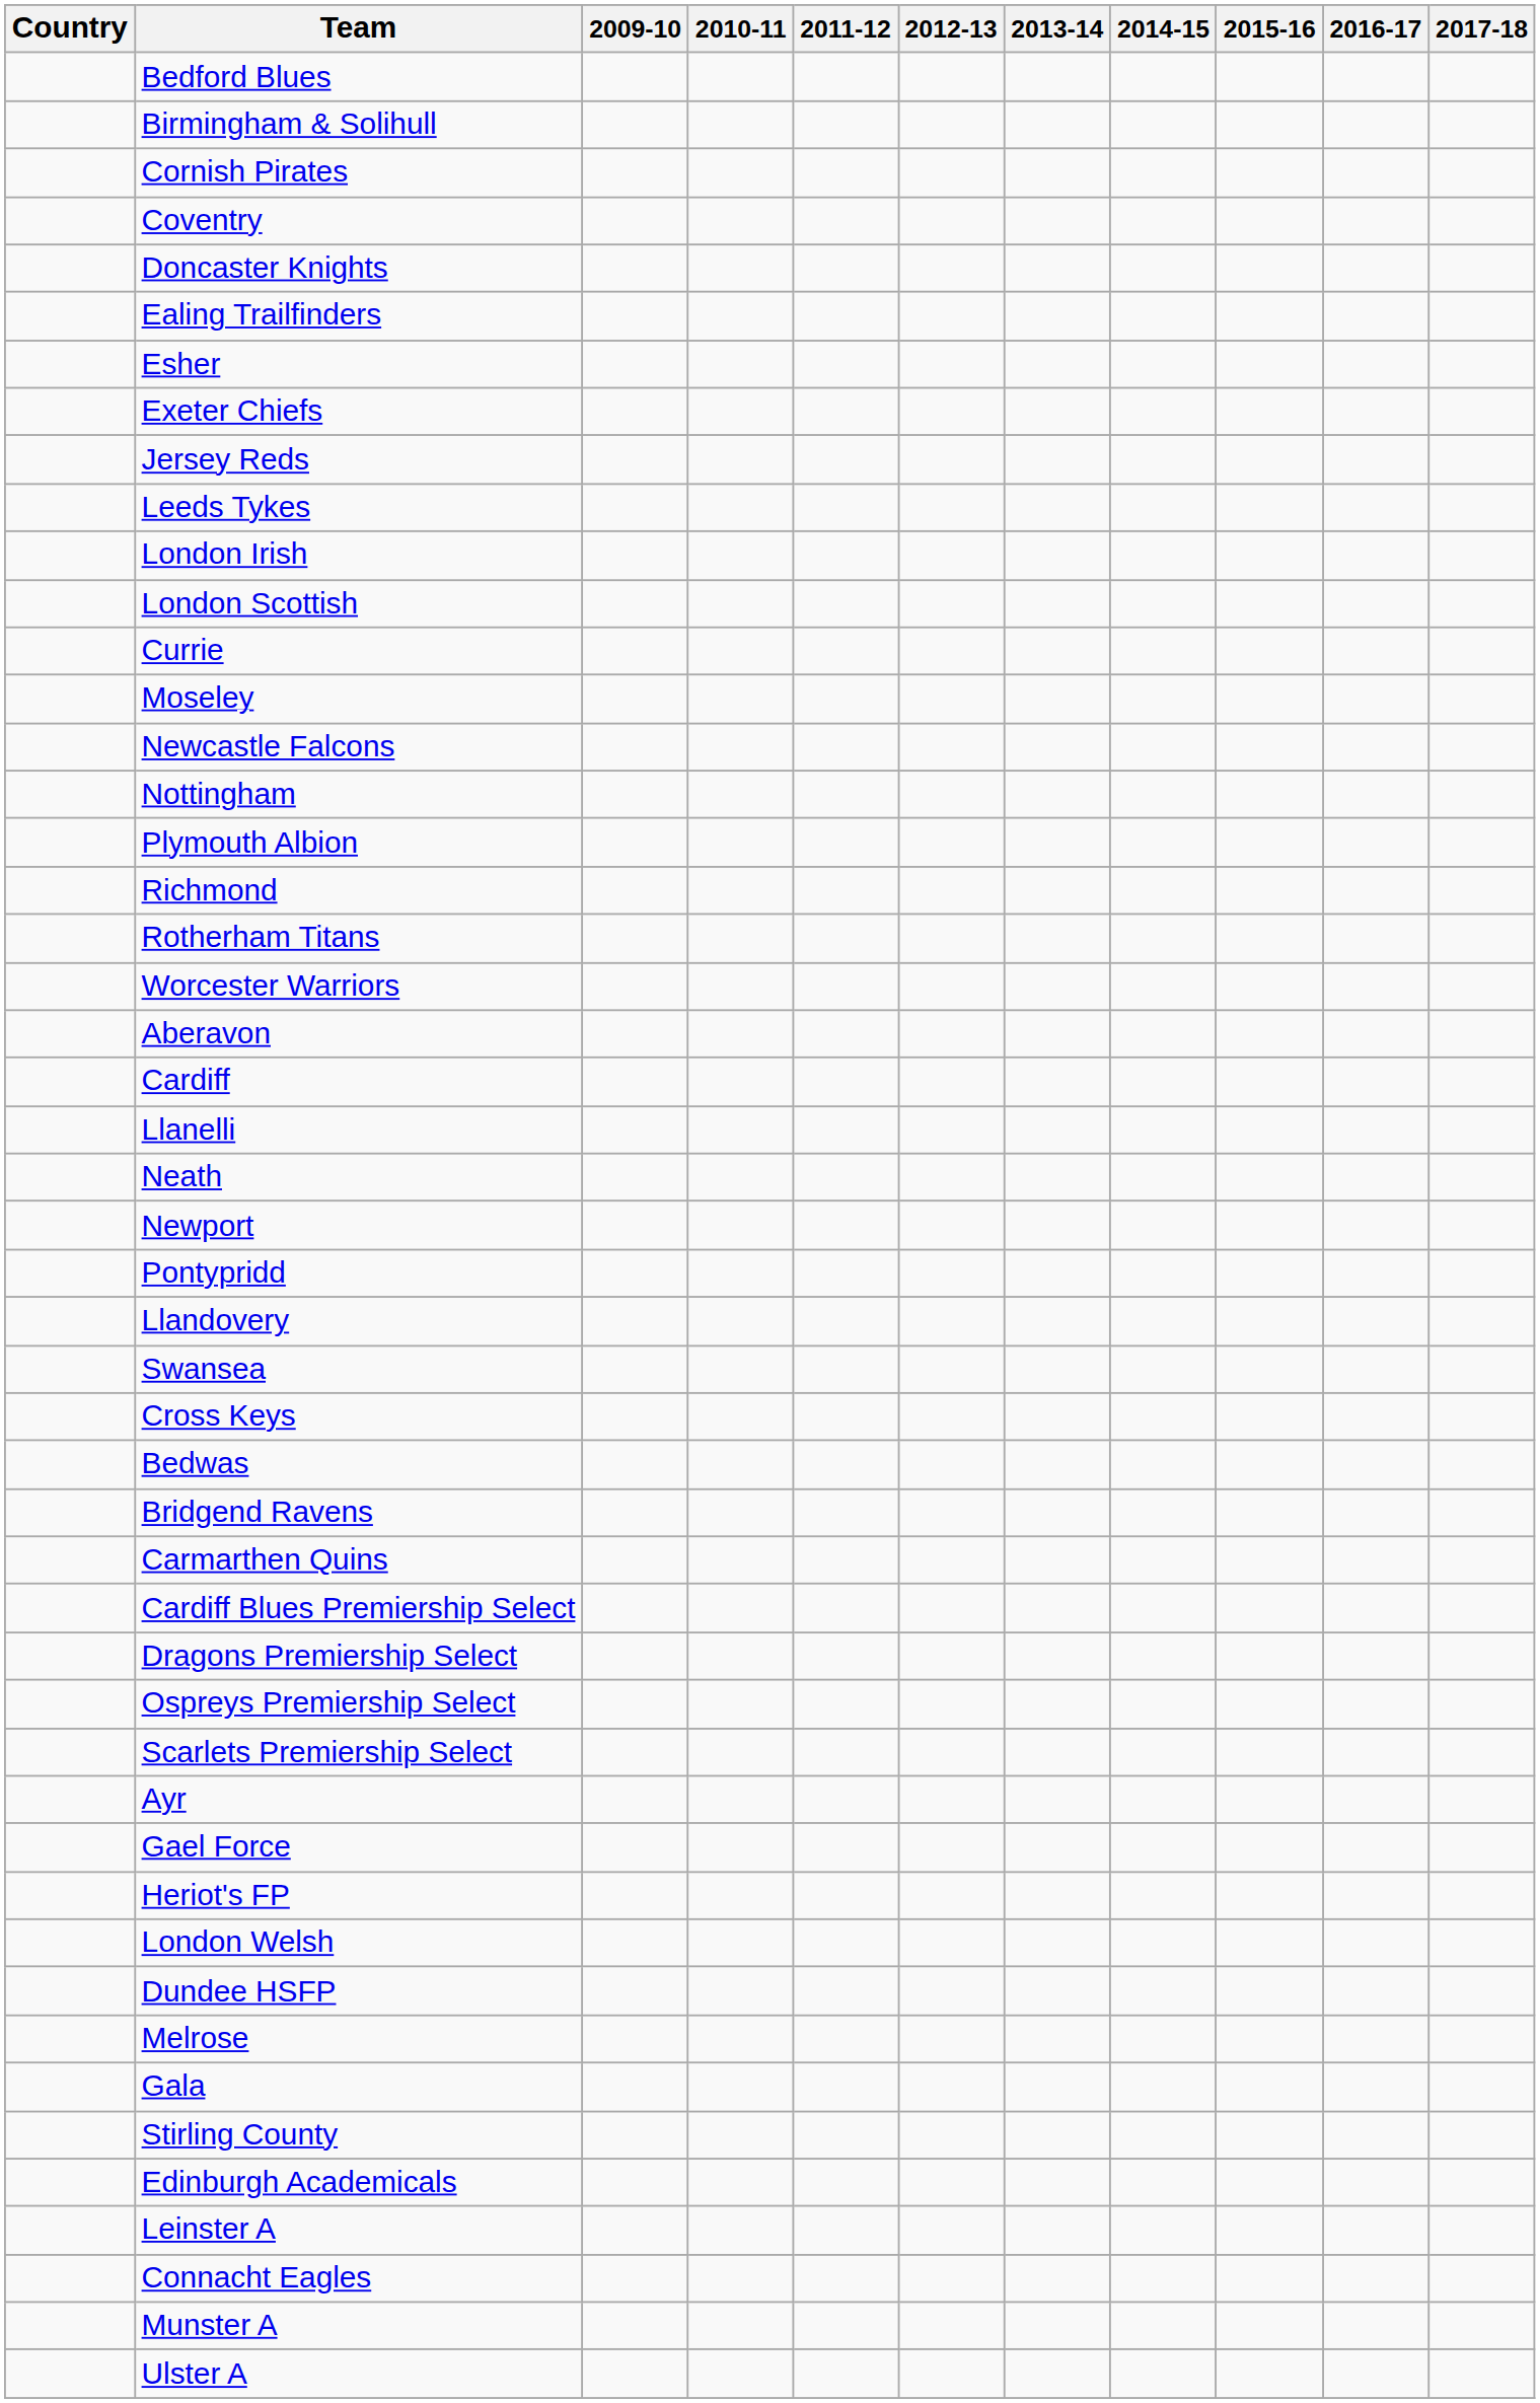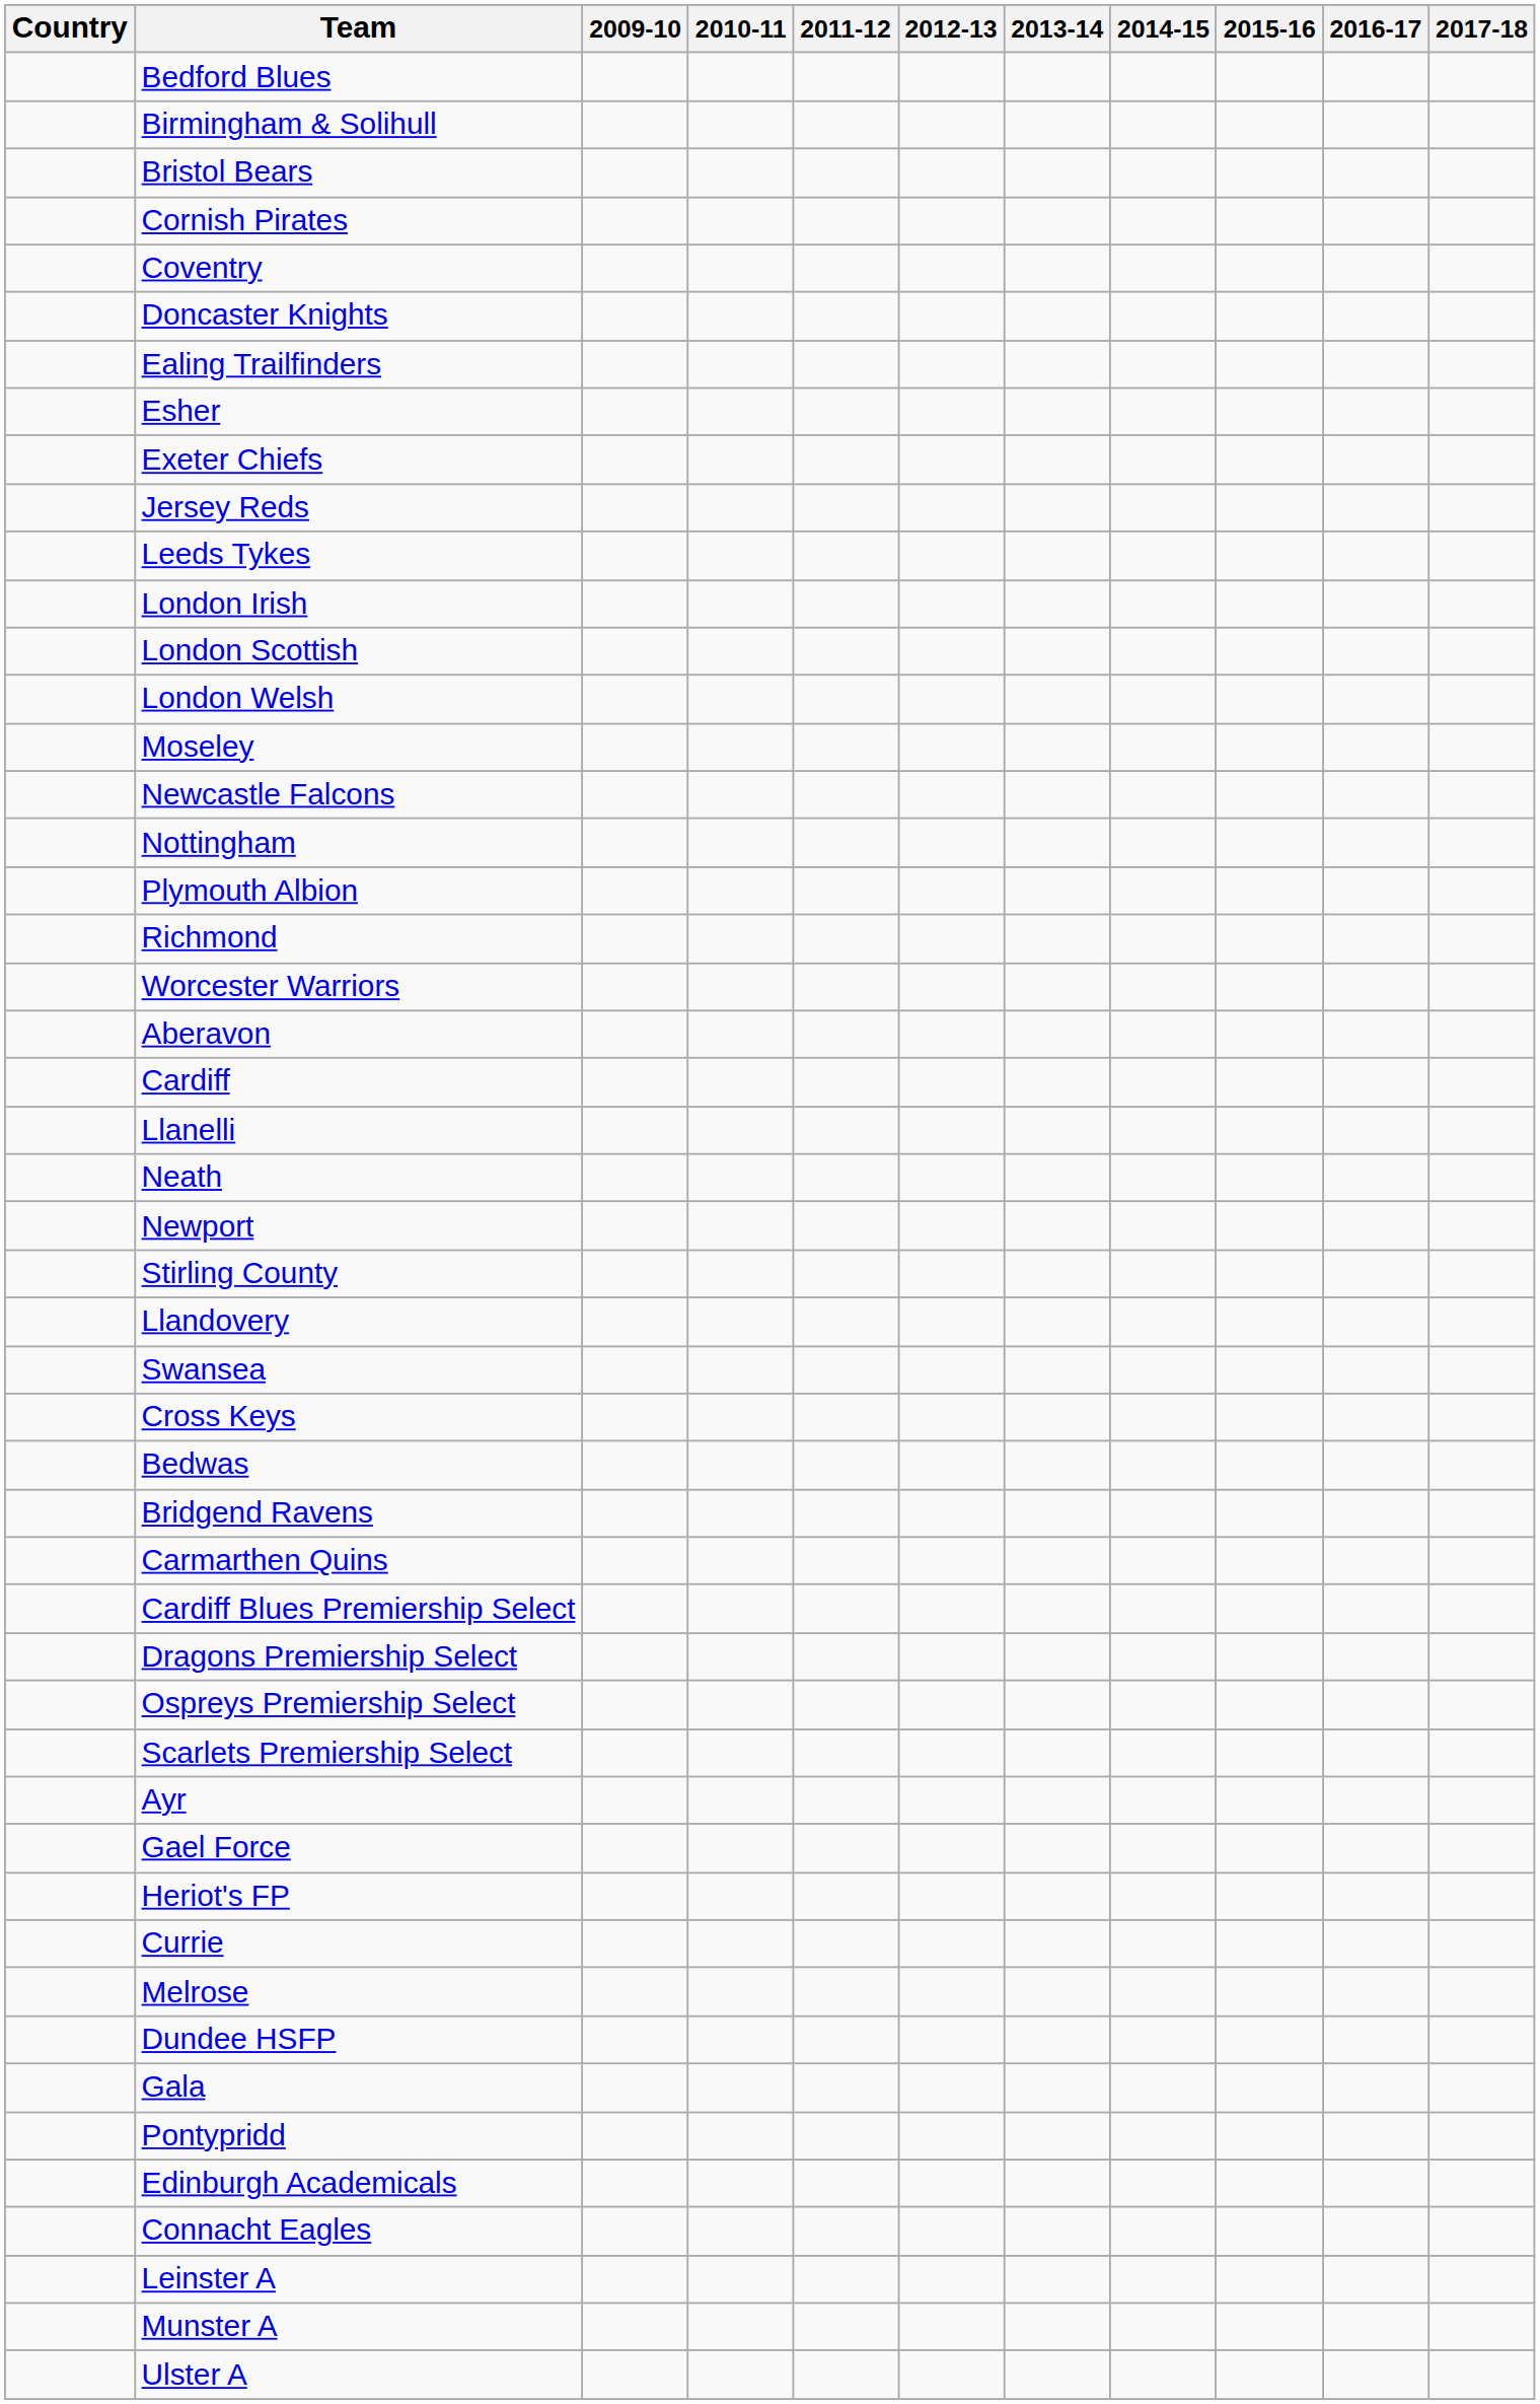 <table class="wikitable sortable" style="text-align:center">
 <tr>
 <th>Country</th>
 <th>Team</th>
 <th><small>2009-10</small></th>
 <th><small>2010-11</small></th>
 <th><small>2011-12</small></th>
 <th><small>2012-13</small></th>
 <th><small>2013-14</small></th>
 <th><small>2014-15</small></th>
 <th><small>2015-16</small></th>
 <th><small>2016-17</small></th>
 <th><small>2017-18</small></th>
 </tr>
 <tr>
 <td></td>
 <td align="left"><a href='#'>Bedford Blues</a></td>
 <td></td>
 <td></td>
 <td></td>
 <td></td>
 <td></td>
 <td></td>
 <td></td>
 <td></td>
 <td></td>
 </tr>
 <tr>
 <td></td>
 <td align="left"><a href='#'>Birmingham & Solihull</a></td>
+<td></td>
+<td></td>
+<td></td>
+<td></td>
+<td></td>
+<td></td>
+<td></td>
+<td></td>
+<td></td>
+</tr>
+<tr>
+<td></td>
+<td align="left"><a href='#'>Bristol Bears</a></td>
 <td></td>
 <td></td>
 <td></td>
 <td></td>
 <td></td>
 <td></td>
 <td></td>
 <td></td>
 <td></td>
 </tr>
 <tr>
 <td></td>
 <td align="left"><a href='#'>Cornish Pirates</a></td>
 <td></td>
 <td></td>
 <td></td>
 <td></td>
 <td></td>
 <td></td>
 <td></td>
 <td></td>
 <td></td>
 </tr>
 <tr>
 <td></td>
 <td align="left"><a href='#'>Coventry</a></td>
 <td></td>
 <td></td>
 <td></td>
 <td></td>
 <td></td>
 <td></td>
 <td></td>
 <td></td>
 <td></td>
 </tr>
 <tr>
 <td></td>
 <td align="left"><a href='#'>Doncaster Knights</a></td>
 <td></td>
 <td></td>
 <td></td>
 <td></td>
 <td></td>
 <td></td>
 <td></td>
 <td></td>
 <td></td>
 </tr>
 <tr>
 <td></td>
 <td align="left"><a href='#'>Ealing Trailfinders</a></td>
 <td></td>
 <td></td>
 <td></td>
 <td></td>
 <td></td>
 <td></td>
 <td></td>
 <td></td>
 <td></td>
 </tr>
 <tr>
 <td></td>
 <td align="left"><a href='#'>Esher</a></td>
 <td></td>
 <td></td>
 <td></td>
 <td></td>
 <td></td>
 <td></td>
 <td></td>
 <td></td>
 <td></td>
 </tr>
 <tr>
 <td></td>
 <td align="left"><a href='#'>Exeter Chiefs</a></td>
 <td></td>
 <td></td>
 <td></td>
 <td></td>
 <td></td>
 <td></td>
 <td></td>
 <td></td>
 <td></td>
 </tr>
 <tr>
 <td></td>
 <td align="left"><a href='#'>Jersey Reds</a></td>
 <td></td>
 <td></td>
 <td></td>
 <td></td>
 <td></td>
 <td></td>
 <td></td>
 <td></td>
 <td></td>
 </tr>
 <tr>
 <td></td>
 <td align="left"><a href='#'>Leeds Tykes</a></td>
 <td></td>
 <td></td>
 <td></td>
 <td></td>
 <td></td>
 <td></td>
 <td></td>
 <td></td>
 <td></td>
 </tr>
 <tr>
 <td></td>
 <td align="left"><a href='#'>London Irish</a></td>
 <td></td>
 <td></td>
 <td></td>
 <td></td>
 <td></td>
 <td></td>
 <td></td>
 <td></td>
 <td></td>
 </tr>
 <tr>
 <td></td>
 <td align="left"><a href='#'>London Scottish</a></td>
 <td></td>
 <td></td>
 <td></td>
 <td></td>
 <td></td>
 <td></td>
 <td></td>
 <td></td>
 <td></td>
 </tr>
 <tr>
 <td></td>
-<td align="left"><a href='#'>Currie</a></td>
+<td align="left"><a href='#'>London Welsh</a></td>
 <td></td>
 <td></td>
 <td></td>
 <td></td>
 <td></td>
 <td></td>
 <td></td>
 <td></td>
 <td></td>
 </tr>
 <tr>
 <td></td>
 <td align="left"><a href='#'>Moseley</a></td>
 <td></td>
 <td></td>
 <td></td>
 <td></td>
 <td></td>
 <td></td>
 <td></td>
 <td></td>
 <td></td>
 </tr>
 <tr>
 <td></td>
 <td align="left"><a href='#'>Newcastle Falcons</a></td>
 <td></td>
 <td></td>
 <td></td>
 <td></td>
 <td></td>
 <td></td>
 <td></td>
 <td></td>
 <td></td>
 </tr>
 <tr>
 <td></td>
 <td align="left"><a href='#'>Nottingham</a></td>
 <td></td>
 <td></td>
 <td></td>
 <td></td>
 <td></td>
 <td></td>
 <td></td>
 <td></td>
 <td></td>
 </tr>
 <tr>
 <td></td>
 <td align="left"><a href='#'>Plymouth Albion</a></td>
 <td></td>
 <td></td>
 <td></td>
 <td></td>
 <td></td>
 <td></td>
 <td></td>
 <td></td>
 <td></td>
 </tr>
 <tr>
 <td></td>
 <td align="left"><a href='#'>Richmond</a></td>
-<td></td>
-<td></td>
-<td></td>
-<td></td>
-<td></td>
-<td></td>
-<td></td>
-<td></td>
-<td></td>
-</tr>
-<tr>
-<td></td>
-<td align="left"><a href='#'>Rotherham Titans</a></td>
 <td></td>
 <td></td>
 <td></td>
 <td></td>
 <td></td>
 <td></td>
 <td></td>
 <td></td>
 <td></td>
 </tr>
 <tr>
 <td></td>
 <td align="left"><a href='#'>Worcester Warriors</a></td>
 <td></td>
 <td></td>
 <td></td>
 <td></td>
 <td></td>
 <td></td>
 <td></td>
 <td></td>
 <td></td>
 </tr>
 <tr>
 <td></td>
 <td align="left"><a href='#'>Aberavon</a></td>
 <td></td>
 <td></td>
 <td></td>
 <td></td>
 <td></td>
 <td></td>
 <td></td>
 <td></td>
 <td></td>
 </tr>
 <tr>
 <td></td>
 <td align="left"><a href='#'>Cardiff</a></td>
 <td></td>
 <td></td>
 <td></td>
 <td></td>
 <td></td>
 <td></td>
 <td></td>
 <td></td>
 <td></td>
 </tr>
 <tr>
 <td></td>
 <td align="left"><a href='#'>Llanelli</a></td>
 <td></td>
 <td></td>
 <td></td>
 <td></td>
 <td></td>
 <td></td>
 <td></td>
 <td></td>
 <td></td>
 </tr>
 <tr>
 <td></td>
 <td align="left"><a href='#'>Neath</a></td>
 <td></td>
 <td></td>
 <td></td>
 <td></td>
 <td></td>
 <td></td>
 <td></td>
 <td></td>
 <td></td>
 </tr>
 <tr>
 <td></td>
 <td align="left"><a href='#'>Newport</a></td>
 <td></td>
 <td></td>
 <td></td>
 <td></td>
 <td></td>
 <td></td>
 <td></td>
 <td></td>
 <td></td>
 </tr>
 <tr>
 <td></td>
-<td align="left"><a href='#'>Pontypridd</a></td>
+<td align="left"><a href='#'>Stirling County</a></td>
 <td></td>
 <td></td>
 <td></td>
 <td></td>
 <td></td>
 <td></td>
 <td></td>
 <td></td>
 <td></td>
 </tr>
 <tr>
 <td></td>
 <td align="left"><a href='#'>Llandovery</a></td>
 <td></td>
 <td></td>
 <td></td>
 <td></td>
 <td></td>
 <td></td>
 <td></td>
 <td></td>
 <td></td>
 </tr>
 <tr>
 <td></td>
 <td align="left"><a href='#'>Swansea</a></td>
 <td></td>
 <td></td>
 <td></td>
 <td></td>
 <td></td>
 <td></td>
 <td></td>
 <td></td>
 <td></td>
 </tr>
 <tr>
 <td></td>
 <td align="left"><a href='#'>Cross Keys</a></td>
 <td></td>
 <td></td>
 <td></td>
 <td></td>
 <td></td>
 <td></td>
 <td></td>
 <td></td>
 <td></td>
 </tr>
 <tr>
 <td></td>
 <td align="left"><a href='#'>Bedwas</a></td>
 <td></td>
 <td></td>
 <td></td>
 <td></td>
 <td></td>
 <td></td>
 <td></td>
 <td></td>
 <td></td>
 </tr>
 <tr>
 <td></td>
 <td align="left"><a href='#'>Bridgend Ravens</a></td>
 <td></td>
 <td></td>
 <td></td>
 <td></td>
 <td></td>
 <td></td>
 <td></td>
 <td></td>
 <td></td>
 </tr>
 <tr>
 <td></td>
 <td align="left"><a href='#'>Carmarthen Quins</a></td>
 <td></td>
 <td></td>
 <td></td>
 <td></td>
 <td></td>
 <td></td>
 <td></td>
 <td></td>
 <td></td>
 </tr>
 <tr>
 <td></td>
 <td align="left"><a href='#'>Cardiff Blues Premiership Select</a></td>
 <td></td>
 <td></td>
 <td></td>
 <td></td>
 <td></td>
 <td></td>
 <td></td>
 <td></td>
 <td></td>
 </tr>
 <tr>
 <td></td>
 <td align="left"><a href='#'>Dragons Premiership Select</a></td>
 <td></td>
 <td></td>
 <td></td>
 <td></td>
 <td></td>
 <td></td>
 <td></td>
 <td></td>
 <td></td>
 </tr>
 <tr>
 <td></td>
 <td align="left"><a href='#'>Ospreys Premiership Select</a></td>
 <td></td>
 <td></td>
 <td></td>
 <td></td>
 <td></td>
 <td></td>
 <td></td>
 <td></td>
 <td></td>
 </tr>
 <tr>
 <td></td>
 <td align="left"><a href='#'>Scarlets Premiership Select</a></td>
 <td></td>
 <td></td>
 <td></td>
 <td></td>
 <td></td>
 <td></td>
 <td></td>
 <td></td>
 <td></td>
 </tr>
 <tr>
 <td></td>
 <td align="left"><a href='#'>Ayr</a></td>
 <td></td>
 <td></td>
 <td></td>
 <td></td>
 <td></td>
 <td></td>
 <td></td>
 <td></td>
 <td></td>
 </tr>
 <tr>
 <td></td>
 <td align="left"><a href='#'>Gael Force</a></td>
 <td></td>
 <td></td>
 <td></td>
 <td></td>
 <td></td>
 <td></td>
 <td></td>
 <td></td>
 <td></td>
 </tr>
 <tr>
 <td></td>
 <td align="left"><a href='#'>Heriot's FP</a></td>
 <td></td>
 <td></td>
 <td></td>
 <td></td>
 <td></td>
 <td></td>
 <td></td>
 <td></td>
 <td></td>
 </tr>
 <tr>
 <td></td>
-<td align="left"><a href='#'>London Welsh</a></td>
+<td align="left"><a href='#'>Currie</a></td>
+<td></td>
+<td></td>
+<td></td>
+<td></td>
+<td></td>
+<td></td>
+<td></td>
+<td></td>
+<td></td>
+</tr>
+<tr>
+<td></td>
+<td align="left"><a href='#'>Melrose</a></td>
 <td></td>
 <td></td>
 <td></td>
 <td></td>
 <td></td>
 <td></td>
 <td></td>
 <td></td>
 <td></td>
 </tr>
 <tr>
 <td></td>
 <td align="left"><a href='#'>Dundee HSFP</a></td>
 <td></td>
 <td></td>
 <td></td>
 <td></td>
 <td></td>
 <td></td>
 <td></td>
 <td></td>
 <td></td>
 </tr>
 <tr>
 <td></td>
-<td align="left"><a href='#'>Melrose</a></td>
-<td></td>
-<td></td>
-<td></td>
-<td></td>
-<td></td>
-<td></td>
-<td></td>
-<td></td>
-<td></td>
-</tr>
-<tr>
-<td></td>
 <td align="left"><a href='#'>Gala</a></td>
 <td></td>
 <td></td>
 <td></td>
 <td></td>
 <td></td>
 <td></td>
 <td></td>
 <td></td>
 <td></td>
 </tr>
 <tr>
 <td></td>
-<td align="left"><a href='#'>Stirling County</a></td>
+<td align="left"><a href='#'>Pontypridd</a></td>
 <td></td>
 <td></td>
 <td></td>
 <td></td>
 <td></td>
 <td></td>
 <td></td>
 <td></td>
 <td></td>
 </tr>
 <tr>
 <td></td>
 <td align="left"><a href='#'>Edinburgh Academicals</a></td>
 <td></td>
 <td></td>
 <td></td>
 <td></td>
 <td></td>
 <td></td>
 <td></td>
 <td></td>
 <td></td>
 </tr>
 <tr>
 <td></td>
-<td align="left"><a href='#'>Leinster A</a></td>
+<td align="left"><a href='#'>Connacht Eagles</a></td>
 <td></td>
 <td></td>
 <td></td>
 <td></td>
 <td></td>
 <td></td>
 <td></td>
 <td></td>
 <td></td>
 </tr>
 <tr>
 <td></td>
-<td align="left"><a href='#'>Connacht Eagles</a></td>
+<td align="left"><a href='#'>Leinster A</a></td>
 <td></td>
 <td></td>
 <td></td>
 <td></td>
 <td></td>
 <td></td>
 <td></td>
 <td></td>
 <td></td>
 </tr>
 <tr>
 <td></td>
 <td align="left"><a href='#'>Munster A</a></td>
 <td></td>
 <td></td>
 <td></td>
 <td></td>
 <td></td>
 <td></td>
 <td></td>
 <td></td>
 <td></td>
 </tr>
 <tr>
 <td></td>
 <td align="left"><a href='#'>Ulster A</a></td>
 <td></td>
 <td></td>
 <td></td>
 <td></td>
 <td></td>
 <td></td>
 <td></td>
 <td></td>
 <td></td>
 </tr>
 <tr>
 </tr>
 </table>
